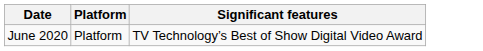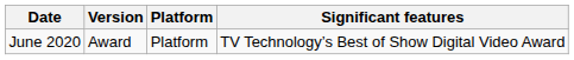 <table class="wikitable mw-collapsible">
 <tr>
 <th>Date</th>
+<th>Version</th>
 <th>Platform</th>
 <th>Significant features</th>
 </tr>
 <tr>
 <td>June 2020</td>
+<td>Award</td>
 <td>Platform</td>
 <td>TV Technology’s Best of Show Digital Video Award</td>
 </tr>
 </table>
